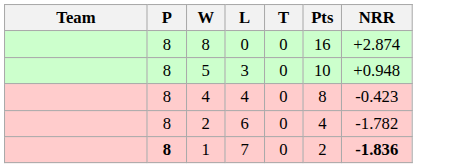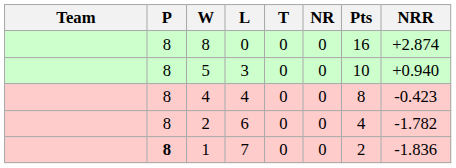 <table class="wikitable" style="text-align:center;">
 <tr>
 <th width=130>Team</th>
 <th style="width:30px;" abbr="Played">P</th>
 <th style="width:30px;" abbr="Won">W</th>
 <th style="width:30px;" abbr="Lost">L</th>
 <th style="width:30px;" abbr="Tied">T</th>
+<th style="width:30px;" abbr="No result">NR</th>
 <th style="width:30px;" abbr="Points">Pts</th>
 <th style="width:60px;" abbr="Net run rate">NRR</th>
 </tr>
 <tr style="background:#cfc;">
 <td style="text-align:left;"></td>
 <td>8</td>
 <td>8</td>
+<td>0</td>
 <td>0</td>
 <td>0</td>
 <td>16</td>
 <td>+2.874</td>
 </tr>
 <tr style="background:#cfc;">
 <td style="text-align:left;"></td>
 <td>8</td>
 <td>5</td>
 <td>3</td>
 <td>0</td>
+<td>0</td>
 <td>10</td>
-<td>+0.948</td>
+<td>+0.940</td>
 </tr>
 <tr style="background:#fcc;">
 <td align="left"></td>
 <td>8</td>
 <td>4</td>
 <td>4</td>
+<td>0</td>
 <td>0</td>
 <td>8</td>
 <td>-0.423</td>
 </tr>
 <tr style="background:#fcc;">
 <td align="left"></td>
 <td>8</td>
 <td>2</td>
 <td>6</td>
 <td>0</td>
+<td>0</td>
 <td>4</td>
 <td>-1.782</td>
 </tr>
 <tr style="background:#fcc;">
 <td style="text-align:left;"></td>
 <td><strong>8</strong></td>
 <td>1</td>
 <td>7</td>
 <td>0</td>
+<td>0</td>
 <td>2</td>
-<td><strong>-1.836</strong></td>
+<td>-1.836</td>
 </tr>
 </table>
